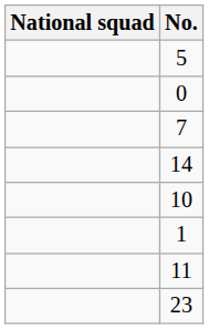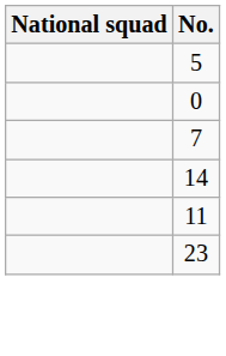 <table class="wikitable sortable">
 <tr>
 <th>National squad</th>
 <th>No.</th>
 </tr>
 <tr>
 <td></td>
 <td style="text-align:center;">5</td>
 </tr>
 <tr>
 <td></td>
 <td style="text-align:center;">0</td>
 </tr>
 <tr>
 <td></td>
 <td style="text-align:center;">7</td>
 </tr>
 <tr>
 <td></td>
 <td style="text-align:center;">14</td>
 </tr>
 <tr>
 <td></td>
-<td style="text-align:center;">10</td>
-</tr>
-<tr>
-<td></td>
-<td style="text-align:center;">1</td>
-</tr>
-<tr>
-<td></td>
 <td style="text-align:center;">11</td>
 </tr>
 <tr>
 <td></td>
 <td style="text-align:center;">23</td>
 </tr>
 </table>
